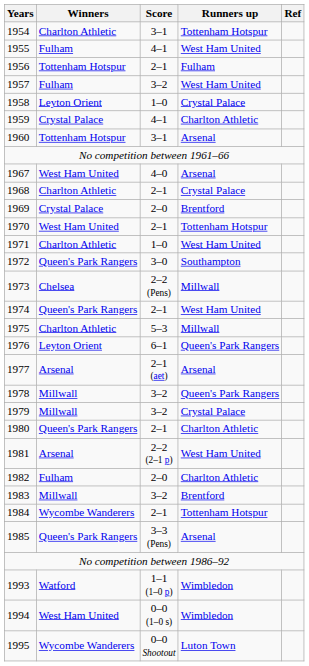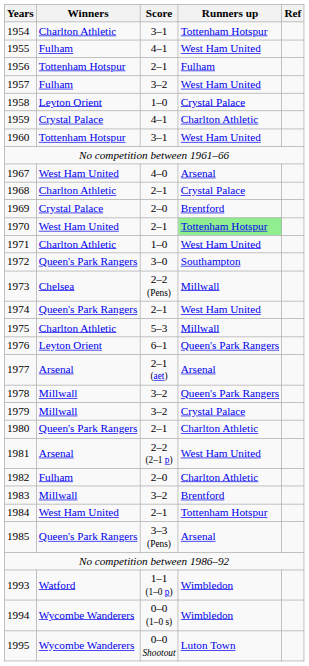 <table class="wikitable">
 <tr>
 <th>Years</th>
 <th>Winners</th>
 <th>Score</th>
 <th>Runners up</th>
 <th>Ref</th>
 </tr>
 <tr>
 <td>1954</td>
 <td><a href='#'>Charlton Athletic</a></td>
 <td style="text-align:center">3–1</td>
 <td><a href='#'>Tottenham Hotspur</a></td>
 <td></td>
 </tr>
 <tr>
 <td>1955</td>
 <td><a href='#'>Fulham</a></td>
 <td style="text-align:center">4–1</td>
 <td><a href='#'>West Ham United</a></td>
 <td></td>
 </tr>
 <tr>
 <td>1956</td>
 <td><a href='#'>Tottenham Hotspur</a></td>
 <td style="text-align:center">2–1</td>
 <td><a href='#'>Fulham</a></td>
 <td></td>
 </tr>
 <tr>
 <td>1957</td>
 <td><a href='#'>Fulham</a></td>
 <td style="text-align:center">3–2</td>
 <td><a href='#'>West Ham United</a></td>
 <td></td>
 </tr>
 <tr>
 <td>1958</td>
 <td><a href='#'>Leyton Orient</a></td>
 <td style="text-align:center">1–0</td>
 <td><a href='#'>Crystal Palace</a></td>
 <td></td>
 </tr>
 <tr>
 <td>1959</td>
 <td><a href='#'>Crystal Palace</a></td>
 <td style="text-align:center">4–1</td>
 <td><a href='#'>Charlton Athletic</a></td>
 <td></td>
 </tr>
 <tr>
 <td>1960</td>
 <td><a href='#'>Tottenham Hotspur</a></td>
 <td style="text-align:center">3–1</td>
-<td><a href='#'>Arsenal</a></td>
+<td><a href='#'>West Ham United</a></td>
 <td></td>
 </tr>
 <tr>
 <td colspan = "5" style="text-align:center"><em>No competition between 1961–66</em></td>
 </tr>
 <tr>
 <td>1967</td>
 <td><a href='#'>West Ham United</a></td>
 <td style="text-align:center">4–0</td>
 <td><a href='#'>Arsenal</a></td>
 <td></td>
 </tr>
 <tr>
 <td>1968</td>
 <td><a href='#'>Charlton Athletic</a></td>
 <td style="text-align:center">2–1</td>
 <td><a href='#'>Crystal Palace</a></td>
 <td></td>
 </tr>
 <tr>
 <td>1969</td>
 <td><a href='#'>Crystal Palace</a></td>
 <td style="text-align:center">2–0</td>
 <td><a href='#'>Brentford</a></td>
 <td></td>
 </tr>
 <tr>
 <td>1970</td>
 <td><a href='#'>West Ham United</a></td>
 <td style="text-align:center">2–1</td>
-<td><a href='#'>Tottenham Hotspur</a></td>
+<td style="background: lightgreen;"><a href='#'>Tottenham Hotspur</a></td>
 <td></td>
 </tr>
 <tr>
 <td>1971</td>
 <td><a href='#'>Charlton Athletic</a></td>
 <td style="text-align:center">1–0</td>
 <td><a href='#'>West Ham United</a></td>
 <td></td>
 </tr>
 <tr>
 <td>1972</td>
 <td><a href='#'>Queen's Park Rangers</a></td>
 <td style="text-align:center">3–0</td>
 <td><a href='#'>Southampton</a></td>
 <td></td>
 </tr>
 <tr>
 <td>1973</td>
 <td><a href='#'>Chelsea</a></td>
 <td style="text-align:center">2–2<br><small>(Pens)</small></td>
 <td><a href='#'>Millwall</a></td>
 <td></td>
 </tr>
 <tr>
 <td>1974</td>
 <td><a href='#'>Queen's Park Rangers</a></td>
 <td style="text-align:center">2–1</td>
 <td><a href='#'>West Ham United</a></td>
 <td></td>
 </tr>
 <tr>
 <td>1975</td>
 <td><a href='#'>Charlton Athletic</a></td>
 <td style="text-align:center">5–3</td>
 <td><a href='#'>Millwall</a></td>
 <td></td>
 </tr>
 <tr>
 <td>1976</td>
 <td><a href='#'>Leyton Orient</a></td>
 <td style="text-align:center">6–1</td>
 <td><a href='#'>Queen's Park Rangers</a></td>
 <td></td>
 </tr>
 <tr>
 <td>1977</td>
 <td><a href='#'>Arsenal</a></td>
 <td style="text-align:center">2–1<br><small>(<a href='#'>aet</a>)</small></td>
 <td><a href='#'>Arsenal</a></td>
 <td></td>
 </tr>
 <tr>
 <td>1978</td>
 <td><a href='#'>Millwall</a></td>
 <td style="text-align:center">3–2</td>
 <td><a href='#'>Queen's Park Rangers</a></td>
 <td></td>
 </tr>
 <tr>
 <td>1979</td>
 <td><a href='#'>Millwall</a></td>
 <td style="text-align:center">3–2</td>
 <td><a href='#'>Crystal Palace</a></td>
 <td></td>
 </tr>
 <tr>
 <td>1980</td>
 <td><a href='#'>Queen's Park Rangers</a></td>
 <td style="text-align:center">2–1</td>
 <td><a href='#'>Charlton Athletic</a></td>
 <td></td>
 </tr>
 <tr>
 <td>1981</td>
 <td><a href='#'>Arsenal</a></td>
 <td style="text-align:center">2–2<br><small>(2–1 <a href='#'>p</a>)</small></td>
 <td><a href='#'>West Ham United</a></td>
 <td></td>
 </tr>
 <tr>
 <td>1982</td>
 <td><a href='#'>Fulham</a></td>
 <td style="text-align:center">2–0</td>
 <td><a href='#'>Charlton Athletic</a></td>
 <td></td>
 </tr>
 <tr>
 <td>1983</td>
 <td><a href='#'>Millwall</a></td>
 <td style="text-align:center">3–2</td>
 <td><a href='#'>Brentford</a></td>
 <td></td>
 </tr>
 <tr>
 <td>1984</td>
-<td><a href='#'>Wycombe Wanderers</a></td>
+<td><a href='#'>West Ham United</a></td>
 <td style="text-align:center">2–1</td>
 <td><a href='#'>Tottenham Hotspur</a></td>
 <td></td>
 </tr>
 <tr>
 <td>1985</td>
 <td><a href='#'>Queen's Park Rangers</a></td>
 <td style="text-align:center">3–3<br><small>(Pens)</small></td>
 <td><a href='#'>Arsenal</a></td>
 <td></td>
 </tr>
 <tr>
 <td colspan = "5" style="text-align:center"><em>No competition between 1986–92</em></td>
 </tr>
 <tr>
 <td>1993</td>
 <td><a href='#'>Watford</a></td>
 <td style="text-align:center">1–1<br><small>(1–0 <a href='#'>p</a>) </small></td>
 <td><a href='#'>Wimbledon</a></td>
 <td></td>
 </tr>
 <tr>
 <td>1994</td>
-<td><a href='#'>West Ham United</a></td>
+<td><a href='#'>Wycombe Wanderers</a></td>
 <td style="text-align:center">0–0<br><small>(1–0 s)</small></td>
 <td><a href='#'>Wimbledon</a></td>
 <td></td>
 </tr>
 <tr>
 <td>1995</td>
 <td><a href='#'>Wycombe Wanderers</a></td>
 <td style="text-align:center">0–0<br><small><em>Shootout</em></small></td>
 <td><a href='#'>Luton Town</a></td>
 <td></td>
 </tr>
 </table>
